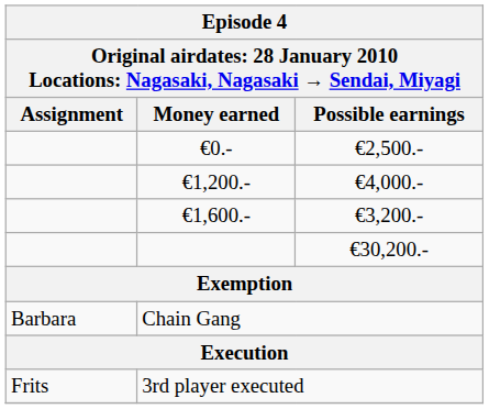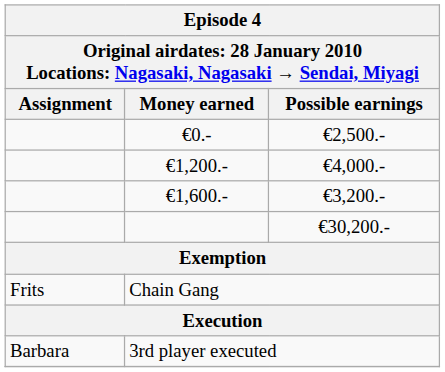 <table class="wikitable" style="font-size: 95%; margin: 10px" align="right" width="40%">
 <tr>
 <th colspan=3>Episode 4</th>
 </tr>
 <tr>
 <th colspan=3>Original airdates: 28 January 2010<br>Locations: <a href='#'>Nagasaki, Nagasaki</a> → <a href='#'>Sendai, Miyagi</a></th>
 </tr>
 <tr>
 <th>Assignment</th>
 <th>Money earned</th>
 <th>Possible earnings</th>
 </tr>
 <tr>
 <td></td>
 <td align="center">€0.-</td>
 <td align="center">€2,500.-</td>
 </tr>
 <tr>
 <td></td>
 <td align="center">€1,200.-</td>
 <td align="center">€4,000.-</td>
 </tr>
 <tr>
 <td></td>
 <td align="center">€1,600.-</td>
 <td align="center">€3,200.-</td>
 </tr>
 <tr>
 <td><strong></strong></td>
 <td align="center"><strong></strong></td>
 <td align="center">€30,200.-</td>
 </tr>
 <tr>
 <th colspan=3>Exemption</th>
 </tr>
 <tr>
-<td>Barbara</td>
+<td>Frits</td>
 <td colspan=2>Chain Gang</td>
 </tr>
 <tr>
 <th colspan=3>Execution</th>
 </tr>
 <tr>
-<td>Frits</td>
+<td>Barbara</td>
 <td colspan=2>3rd player executed</td>
 </tr>
 <tr>
 </tr>
 </table>
